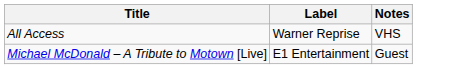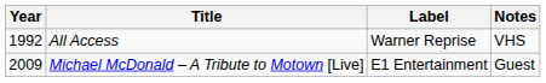 <table class="wikitable">
 <tr>
+<th>Year</th>
 <th>Title</th>
 <th>Label</th>
 <th>Notes</th>
 </tr>
 <tr>
+<td>1992</td>
 <td><em>All Access</em></td>
 <td>Warner Reprise</td>
 <td>VHS</td>
 </tr>
 <tr>
+<td>2009</td>
 <td><em><a href='#'>Michael McDonald</a> – A Tribute to <a href='#'>Motown</a></em> [Live]</td>
 <td>E1 Entertainment</td>
 <td>Guest</td>
 </tr>
 </table>
